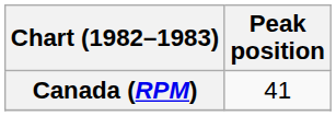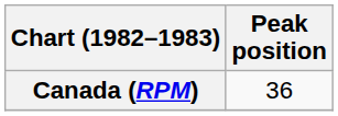 <table class="wikitable sortable plainrowheaders" style="text-align:center">
 <tr>
 <th scope="col">Chart (1982–1983)</th>
 <th scope="col">Peak<br>position</th>
 </tr>
 <tr>
 <th scope="row">Canada (<em><a href='#'>RPM</a></em>)</th>
-<td>41</td>
+<td>36</td>
 </tr>
 <tr>
 </tr>
 <tr>
 </tr>
 </table>
